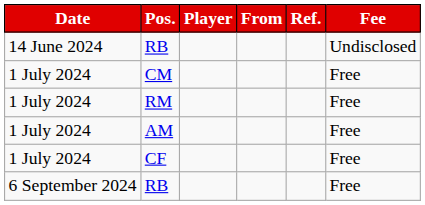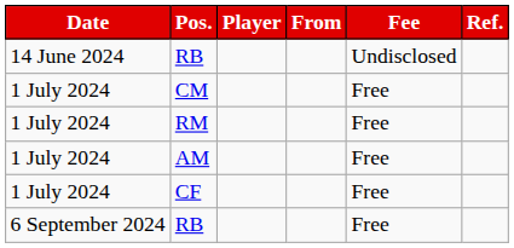 <table class="wikitable plainrowheaders sortable">
 <tr>
 <th style="background:#E00000;border:1px solid black;color:white">Date</th>
 <th style="background:#E00000;border:1px solid black;color:white">Pos.</th>
 <th style="background:#E00000;border:1px solid black;color:white">Player</th>
 <th style="background:#E00000;border:1px solid black;color:white">From</th>
+<th style="background:#E00000;border:1px solid black;color:white">Fee</th>
 <th style="background:#E00000;border:1px solid black;color:white">Ref.</th>
-<th style="background:#E00000;border:1px solid black;color:white">Fee</th>
 </tr>
 <tr>
 <td>14 June 2024</td>
 <td><a href='#'>RB</a></td>
 <td></td>
 <td></td>
+<td>Undisclosed</td>
 <td></td>
-<td>Undisclosed</td>
 </tr>
 <tr>
 <td>1 July 2024</td>
 <td><a href='#'>CM</a></td>
 <td></td>
 <td></td>
+<td>Free</td>
 <td></td>
-<td>Free</td>
 </tr>
 <tr>
 <td>1 July 2024</td>
 <td><a href='#'>RM</a></td>
 <td></td>
 <td></td>
+<td>Free</td>
 <td></td>
-<td>Free</td>
 </tr>
 <tr>
 <td>1 July 2024</td>
 <td><a href='#'>AM</a></td>
 <td></td>
 <td></td>
+<td>Free</td>
 <td></td>
-<td>Free</td>
 </tr>
 <tr>
 <td>1 July 2024</td>
 <td><a href='#'>CF</a></td>
 <td></td>
 <td></td>
+<td>Free</td>
 <td></td>
-<td>Free</td>
 </tr>
 <tr>
 <td>6 September 2024</td>
 <td><a href='#'>RB</a></td>
 <td></td>
 <td></td>
+<td>Free</td>
 <td></td>
-<td>Free</td>
 </tr>
 </table>
